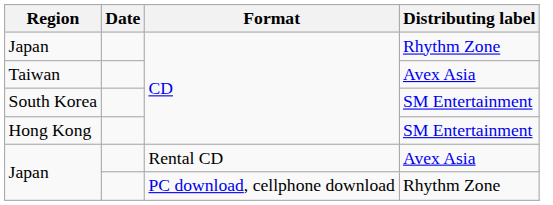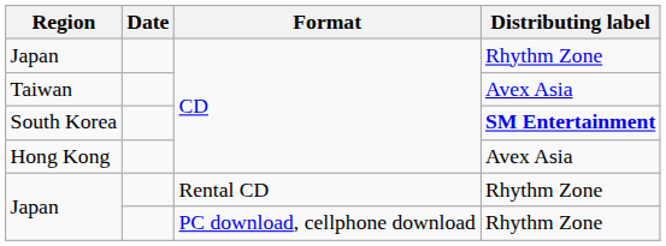 <table class="wikitable">
 <tr>
 <th>Region</th>
 <th>Date</th>
 <th>Format</th>
 <th>Distributing label</th>
 </tr>
 <tr>
 <td>Japan</td>
 <td></td>
 <td rowspan="4"><a href='#'>CD</a></td>
 <td><a href='#'>Rhythm Zone</a></td>
 </tr>
 <tr>
 <td>Taiwan</td>
 <td></td>
 <td><a href='#'>Avex Asia</a></td>
 </tr>
 <tr>
 <td>South Korea</td>
 <td></td>
-<td><a href='#'>SM Entertainment</a></td>
+<td><strong><a href='#'>SM Entertainment</a></strong></td>
 </tr>
 <tr>
 <td>Hong Kong</td>
 <td></td>
-<td><a href='#'>SM Entertainment</a></td>
+<td>Avex Asia</td>
 </tr>
 <tr>
 <td rowspan="2">Japan</td>
 <td></td>
 <td>Rental CD</td>
-<td><a href='#'>Avex Asia</a></td>
+<td>Rhythm Zone</td>
 </tr>
 <tr>
 <td></td>
 <td><a href='#'>PC download</a>, cellphone download</td>
 <td>Rhythm Zone</td>
 </tr>
 </table>
